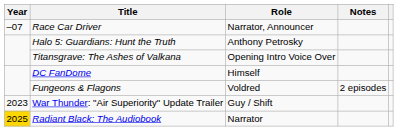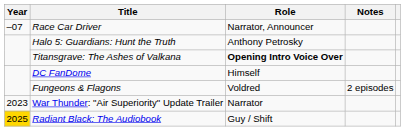 <table class="wikitable sortable plainrowheaders">
 <tr>
 <th>Year </th>
 <th>Title</th>
 <th>Role </th>
 <th class="unsortable">Notes </th>
 <th class="unsortable"></th>
 </tr>
 <tr>
 <td>–07</td>
 <td><em>Race Car Driver</em></td>
 <td>Narrator, Announcer</td>
 <td> </td>
 <td></td>
 </tr>
 <tr>
 <td rowspan="2"></td>
 <td><em>Halo 5: Guardians: Hunt the Truth</em></td>
 <td>Anthony Petrosky</td>
 <td> </td>
 <td></td>
 </tr>
 <tr>
 <td><em>Titansgrave: The Ashes of Valkana</em></td>
-<td>Opening Intro Voice Over</td>
+<td><strong>Opening Intro Voice Over</strong></td>
 <td> </td>
 <td></td>
 </tr>
 <tr>
 <td rowspan="2"></td>
 <td><em><a href='#'>DC FanDome</a></em></td>
 <td>Himself</td>
 <td> </td>
 <td></td>
 </tr>
 <tr>
 <td><em>Fungeons & Flagons</em></td>
 <td>Voldred</td>
 <td>2 episodes</td>
 <td></td>
 </tr>
 <tr>
 <td>2023</td>
 <td><a href='#'>War Thunder</a>: "Air Superiority" Update Trailer</td>
-<td>Guy / Shift</td>
+<td>Narrator</td>
 <td></td>
 <td></td>
 </tr>
 <tr>
 <td style="background: gold;">2025</td>
 <td><a href='#'><em>Radiant Black: The Audiobook</em></a></td>
-<td>Narrator</td>
+<td>Guy / Shift</td>
 <td></td>
 <td></td>
 </tr>
 </table>
